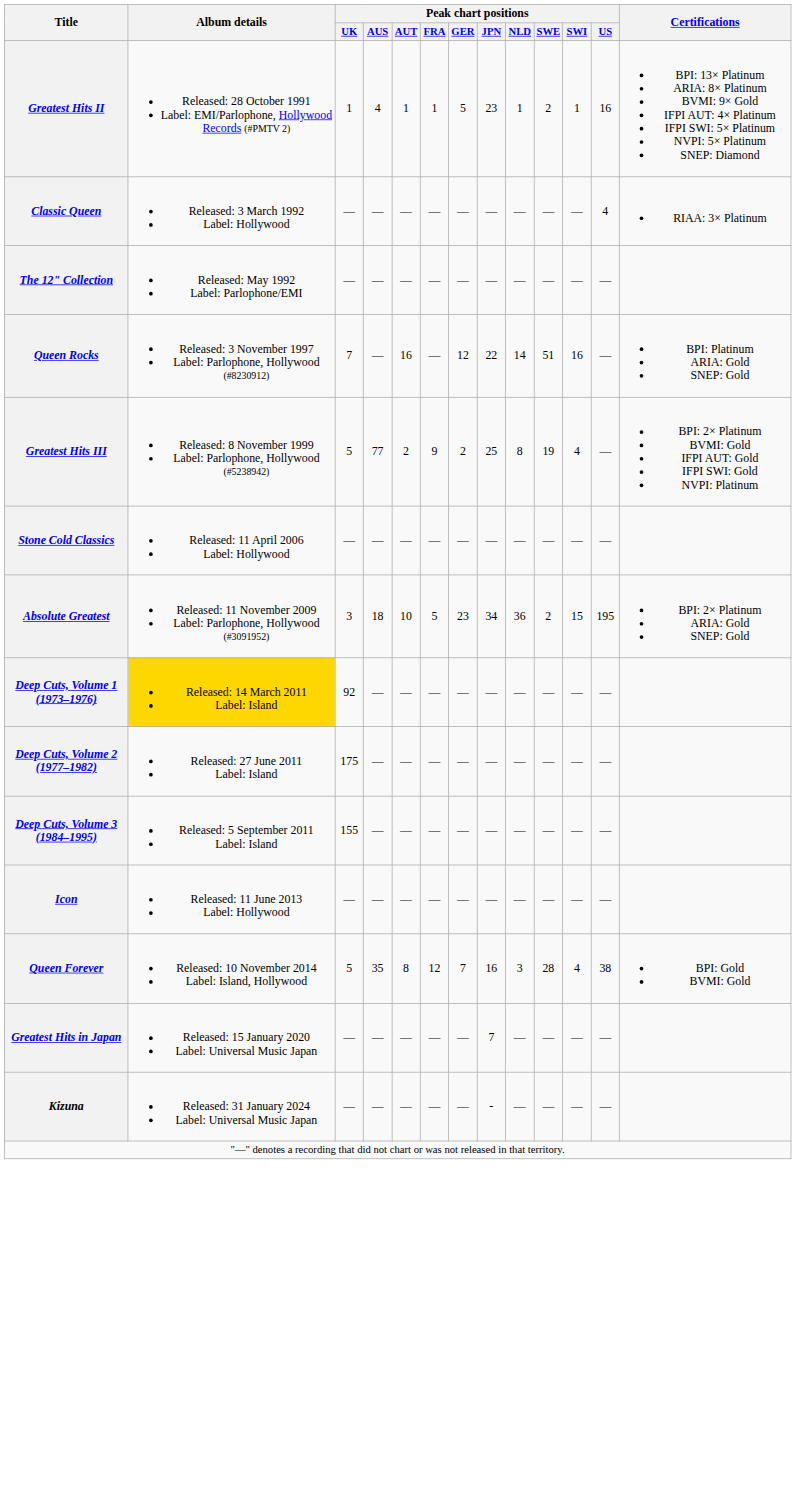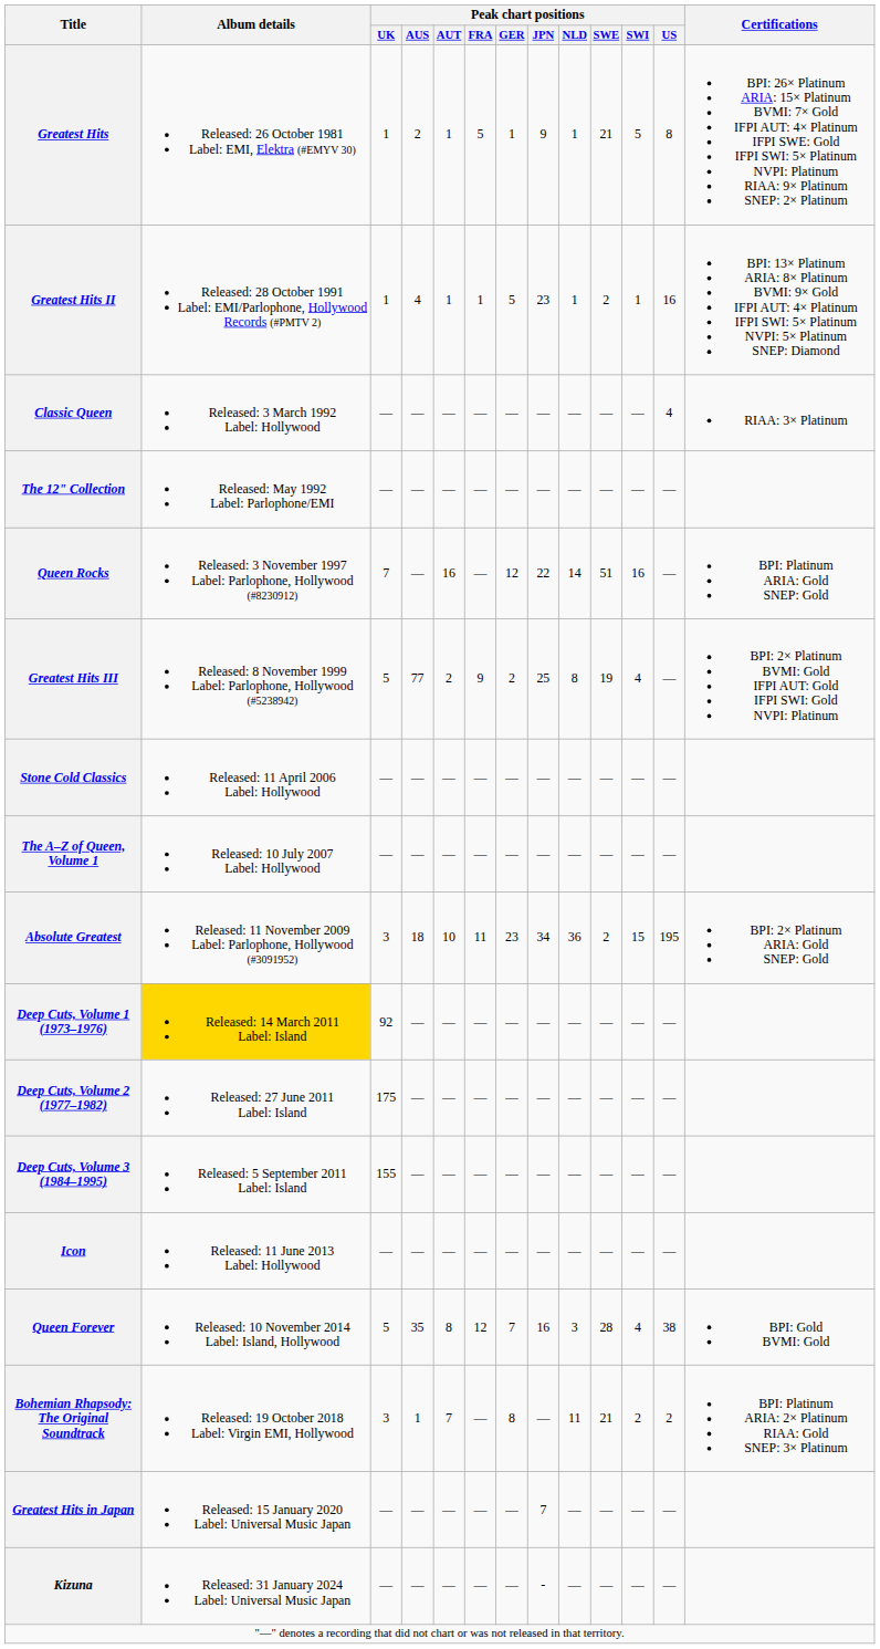 <table class="wikitable plainrowheaders" style="text-align:center;">
 <tr>
 <th scope="col" rowspan="2" style="width:10em;">Title</th>
 <th scope="col" rowspan="2" style="width:17em;">Album details</th>
 <th scope="col" colspan="10">Peak chart positions</th>
 <th scope="col" rowspan="2" style="width:14em;"><a href='#'>Certifications</a></th>
 </tr>
 <tr>
 <th scope="col" style="width:2.2em;font-size:90%;"><a href='#'>UK</a><br></th>
 <th scope="col" style="width:2.2em;font-size:90%;"><a href='#'>AUS</a><br></th>
 <th scope="col" style="width:2.2em;font-size:90%;"><a href='#'>AUT</a><br></th>
 <th scope="col" style="width:2.2em;font-size:90%;"><a href='#'>FRA</a><br></th>
 <th scope="col" style="width:2.2em;font-size:90%;"><a href='#'>GER</a><br></th>
 <th scope="col" style="width:2.2em;font-size:90%;"><a href='#'>JPN</a><br></th>
 <th scope="col" style="width:2.2em;font-size:90%;"><a href='#'>NLD</a><br></th>
 <th scope="col" style="width:2.2em;font-size:90%;"><a href='#'>SWE</a><br></th>
 <th scope="col" style="width:2.2em;font-size:90%;"><a href='#'>SWI</a><br></th>
 <th scope="col" style="width:2.2em;font-size:90%;"><a href='#'>US</a><br></th>
+</tr>
+<tr>
+<th scope="row"><em><a href='#'>Greatest Hits</a></em></th>
+<td><br><ul><li>Released: 26 October 1981</li><li>Label: EMI, <a href='#'>Elektra</a> <small>(#EMYV 30)</small></li></ul></td>
+<td>1</td>
+<td>2</td>
+<td>1</td>
+<td>5<br></td>
+<td>1</td>
+<td>9</td>
+<td>1</td>
+<td>21</td>
+<td>5</td>
+<td>8</td>
+<td><br><ul><li>BPI: 26× Platinum</li><li><a href='#'>ARIA</a>: 15× Platinum</li><li>BVMI: 7× Gold</li><li>IFPI AUT: 4× Platinum</li><li>IFPI SWE: Gold</li><li>IFPI SWI: 5× Platinum</li><li>NVPI: Platinum</li><li>RIAA: 9× Platinum</li><li>SNEP: 2× Platinum</li></ul></td>
 </tr>
 <tr>
 <th scope="row"><em><a href='#'>Greatest Hits II</a></em></th>
 <td><br><ul><li>Released: 28 October 1991</li><li>Label: EMI/Parlophone, <a href='#'>Hollywood Records</a> <small>(#PMTV 2)</small></li></ul></td>
 <td>1</td>
 <td>4</td>
 <td>1</td>
 <td>1<br></td>
 <td>5</td>
 <td>23</td>
 <td>1</td>
 <td>2</td>
 <td>1</td>
 <td>16<br></td>
 <td><br><ul><li>BPI: 13× Platinum</li><li>ARIA: 8× Platinum</li><li>BVMI: 9× Gold</li><li>IFPI AUT: 4× Platinum</li><li>IFPI SWI: 5× Platinum</li><li>NVPI: 5× Platinum</li><li>SNEP: Diamond</li></ul></td>
 </tr>
 <tr>
 <th scope="row"><em><a href='#'>Classic Queen</a></em></th>
 <td><br><ul><li>Released: 3 March 1992</li><li>Label: Hollywood</li></ul></td>
 <td>—</td>
 <td>—</td>
 <td>—</td>
 <td>—</td>
 <td>—</td>
 <td>—</td>
 <td>—</td>
 <td>—</td>
 <td>—</td>
 <td>4</td>
 <td><br><ul><li>RIAA: 3× Platinum</li></ul></td>
 </tr>
 <tr>
 <th scope="row"><em><a href='#'>The 12" Collection</a></em></th>
 <td><br><ul><li>Released: May 1992</li><li>Label: Parlophone/EMI</li></ul></td>
 <td>—</td>
 <td>—</td>
 <td>—</td>
 <td>—</td>
 <td>—</td>
 <td>—</td>
 <td>—</td>
 <td>—</td>
 <td>—</td>
 <td>—</td>
 <td></td>
 </tr>
 <tr>
 <th scope="row"><em><a href='#'>Queen Rocks</a></em></th>
 <td><br><ul><li>Released: 3 November 1997</li><li>Label: Parlophone, Hollywood <small>(#8230912)</small></li></ul></td>
 <td>7</td>
 <td>—</td>
 <td>16</td>
 <td>—</td>
 <td>12</td>
 <td>22</td>
 <td>14</td>
 <td>51</td>
 <td>16</td>
 <td>—</td>
 <td><br><ul><li>BPI: Platinum</li><li>ARIA: Gold</li><li>SNEP: Gold</li></ul></td>
 </tr>
 <tr>
 <th scope="row"><em><a href='#'>Greatest Hits III</a></em></th>
 <td><br><ul><li>Released: 8 November 1999</li><li>Label: Parlophone, Hollywood <small>(#5238942)</small></li></ul></td>
 <td>5</td>
 <td>77</td>
 <td>2</td>
 <td>9</td>
 <td>2</td>
 <td>25</td>
 <td>8</td>
 <td>19</td>
 <td>4</td>
 <td>—</td>
 <td><br><ul><li>BPI: 2× Platinum</li><li>BVMI: Gold</li><li>IFPI AUT: Gold</li><li>IFPI SWI: Gold</li><li>NVPI: Platinum</li></ul></td>
 </tr>
 <tr>
 <th scope="row"><em><a href='#'>Stone Cold Classics</a></em></th>
 <td><br><ul><li>Released: 11 April 2006</li><li>Label: Hollywood</li></ul></td>
 <td>—</td>
 <td>—</td>
 <td>—</td>
 <td>—</td>
 <td>—</td>
 <td>—</td>
 <td>—</td>
 <td>—</td>
 <td>—</td>
 <td>—</td>
 <td></td>
 </tr>
 <tr>
+<th scope="row"><em><a href='#'>The A–Z of Queen,<br>Volume 1</a></em></th>
+<td><br><ul><li>Released: 10 July 2007</li><li>Label: Hollywood</li></ul></td>
+<td>—</td>
+<td>—</td>
+<td>—</td>
+<td>—</td>
+<td>—</td>
+<td>—</td>
+<td>—</td>
+<td>—</td>
+<td>—</td>
+<td>—</td>
+<td></td>
+</tr>
+<tr>
 <th scope="row"><em><a href='#'>Absolute Greatest</a></em></th>
 <td><br><ul><li>Released: 11 November 2009</li><li>Label: Parlophone, Hollywood <small>(#3091952)</small></li></ul></td>
 <td>3</td>
 <td>18</td>
 <td>10</td>
-<td>5<br></td>
+<td>11</td>
 <td>23</td>
 <td>34</td>
 <td>36</td>
 <td>2</td>
 <td>15</td>
 <td>195</td>
 <td><br><ul><li>BPI: 2× Platinum</li><li>ARIA: Gold</li><li>SNEP: Gold</li></ul></td>
 </tr>
 <tr>
 <th scope="row"><em><a href='#'>Deep Cuts, Volume 1 (1973–1976)</a></em></th>
 <td style="background: gold;"><br><ul><li>Released: 14 March 2011</li><li>Label: Island</li></ul></td>
 <td>92</td>
 <td>—</td>
 <td>—</td>
 <td>—</td>
 <td>—</td>
 <td>—</td>
 <td>—</td>
 <td>—</td>
 <td>—</td>
 <td>—</td>
 <td></td>
 </tr>
 <tr>
 <th scope="row"><em><a href='#'>Deep Cuts, Volume 2 (1977–1982)</a></em></th>
 <td><br><ul><li>Released: 27 June 2011</li><li>Label: Island</li></ul></td>
 <td>175</td>
 <td>—</td>
 <td>—</td>
 <td>—</td>
 <td>—</td>
 <td>—</td>
 <td>—</td>
 <td>—</td>
 <td>—</td>
 <td>—</td>
 <td></td>
 </tr>
 <tr>
 <th scope="row"><em><a href='#'>Deep Cuts, Volume 3 (1984–1995)</a></em></th>
 <td><br><ul><li>Released: 5 September 2011</li><li>Label: Island</li></ul></td>
 <td>155</td>
 <td>—</td>
 <td>—</td>
 <td>—</td>
 <td>—</td>
 <td>—</td>
 <td>—</td>
 <td>—</td>
 <td>—</td>
 <td>—</td>
 <td></td>
 </tr>
 <tr>
 <th scope="row"><em><a href='#'>Icon</a></em></th>
 <td><br><ul><li>Released: 11 June 2013</li><li>Label: Hollywood</li></ul></td>
 <td>—</td>
 <td>—</td>
 <td>—</td>
 <td>—</td>
 <td>—</td>
 <td>—</td>
 <td>—</td>
 <td>—</td>
 <td>—</td>
 <td>—</td>
 <td></td>
 </tr>
 <tr>
 <th scope="row"><em><a href='#'>Queen Forever</a></em></th>
 <td><br><ul><li>Released: 10 November 2014</li><li>Label: Island, Hollywood</li></ul></td>
 <td>5</td>
 <td>35</td>
 <td>8</td>
 <td>12</td>
 <td>7</td>
 <td>16</td>
 <td>3</td>
 <td>28</td>
 <td>4</td>
 <td>38</td>
 <td><br><ul><li>BPI: Gold</li><li>BVMI: Gold</li></ul></td>
 </tr>
 <tr>
+<th scope="row"><em><a href='#'>Bohemian Rhapsody: The Original Soundtrack</a></em></th>
+<td><br><ul><li>Released: 19 October 2018</li><li>Label: Virgin EMI, Hollywood</li></ul></td>
+<td>3</td>
+<td>1</td>
+<td>7</td>
+<td>—</td>
+<td>8</td>
+<td>—</td>
+<td>11</td>
+<td>21</td>
+<td>2</td>
+<td>2<br></td>
+<td><br><ul><li>BPI: Platinum</li><li>ARIA: 2× Platinum</li><li>RIAA: Gold</li><li>SNEP: 3× Platinum</li></ul></td>
+</tr>
+<tr>
 <th scope="row"><em><a href='#'>Greatest Hits in Japan</a></em></th>
 <td><br><ul><li>Released: 15 January 2020</li><li>Label: Universal Music Japan</li></ul></td>
 <td>—</td>
 <td>—</td>
 <td>—</td>
 <td>—</td>
 <td>—</td>
 <td>7</td>
 <td>—</td>
 <td>—</td>
 <td>—</td>
 <td>—</td>
 <td></td>
 </tr>
 <tr>
 <th scope="row"><em>Kizuna</em></th>
 <td><br><ul><li>Released: 31 January 2024</li><li>Label: Universal Music Japan</li></ul></td>
 <td>—</td>
 <td>—</td>
 <td>—</td>
 <td>—</td>
 <td>—</td>
 <td>-</td>
 <td>—</td>
 <td>—</td>
 <td>—</td>
 <td>—</td>
 <td></td>
 </tr>
 <tr>
 <td colspan="13" style="font-size:90%">"—" denotes a recording that did not chart or was not released in that territory.</td>
 </tr>
 </table>
